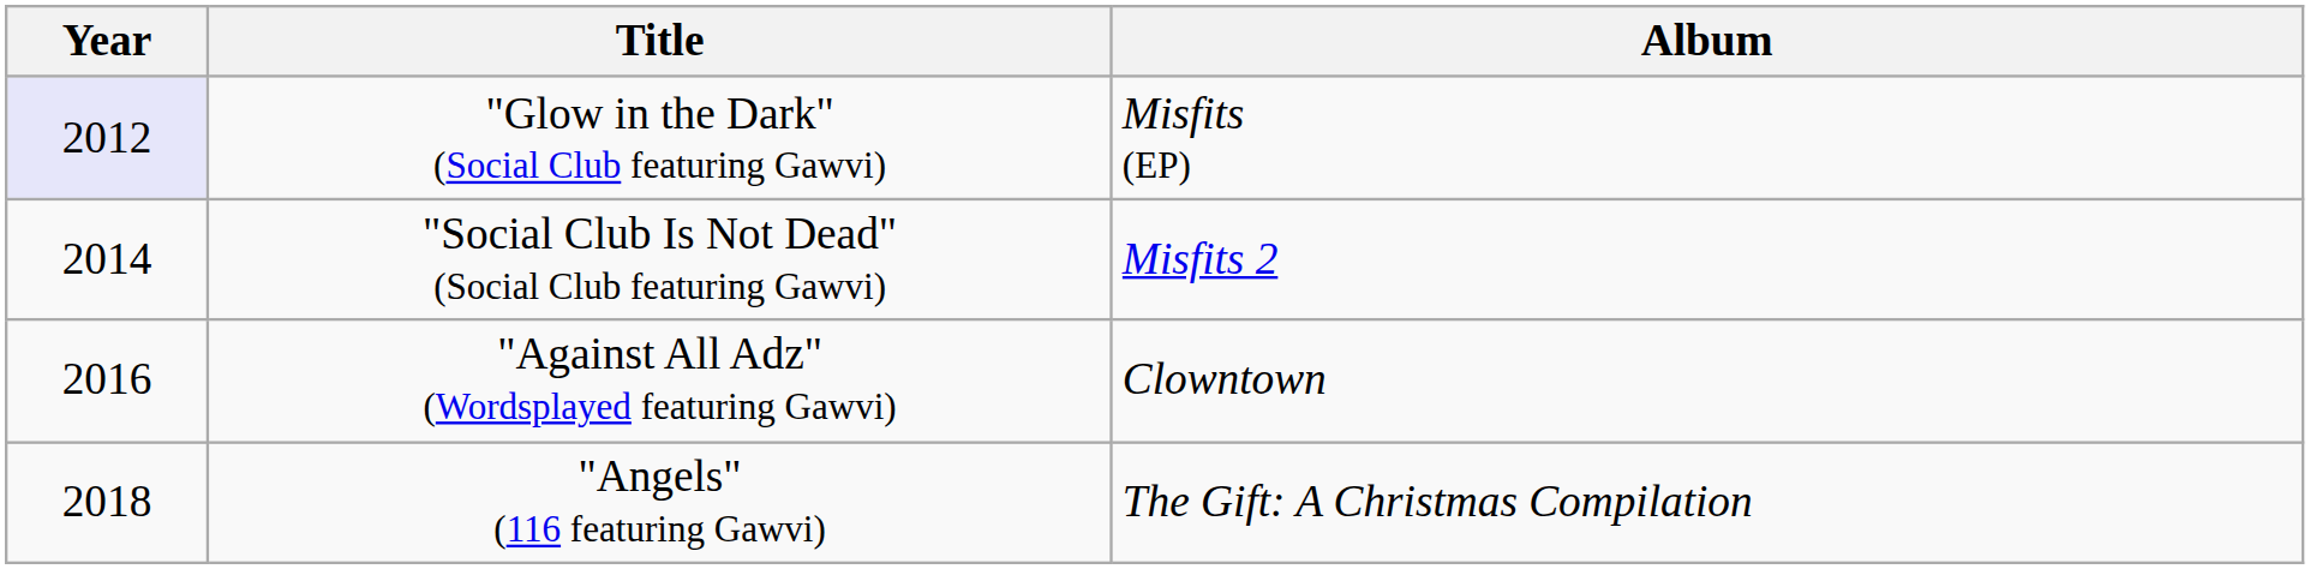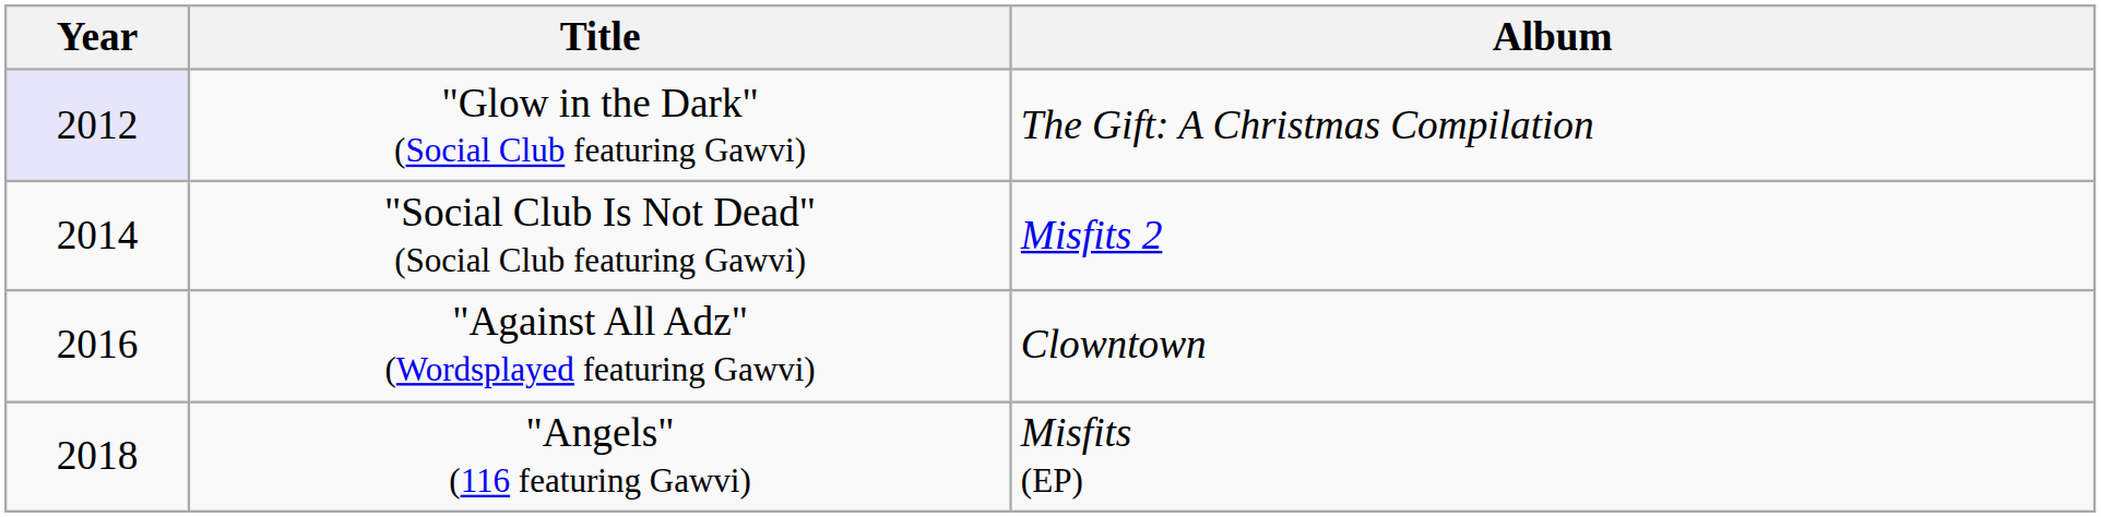 <table class="wikitable" style="width:65%; text-align:center;">
 <tr>
 <th scope="row">Year</th>
 <th scope="row">Title</th>
 <th scope="row">Album</th>
 </tr>
 <tr>
 <td style="background: lavender;">2012</td>
 <td>"Glow in the Dark" <br><small>(<a href='#'>Social Club</a> featuring Gawvi)</small></td>
-<td style="text-align:left"><em>Misfits</em> <br><small>(EP)</small></td>
+<td style="text-align:left"><em>The Gift: A Christmas Compilation</em></td>
 </tr>
 <tr>
 <td>2014</td>
 <td>"Social Club Is Not Dead" <br><small>(Social Club featuring Gawvi)</small></td>
 <td style="text-align:left"><em><a href='#'>Misfits 2</a></em></td>
 </tr>
 <tr>
 <td>2016</td>
 <td>"Against All Adz" <br><small>(<a href='#'>Wordsplayed</a> featuring Gawvi)</small></td>
 <td style="text-align:left"><em>Clowntown</em></td>
 </tr>
 <tr>
 <td>2018</td>
 <td>"Angels" <br><small>(<a href='#'>116</a> featuring Gawvi)</small></td>
-<td style="text-align:left"><em>The Gift: A Christmas Compilation</em></td>
+<td style="text-align:left"><em>Misfits</em> <br><small>(EP)</small></td>
 </tr>
 </table>
